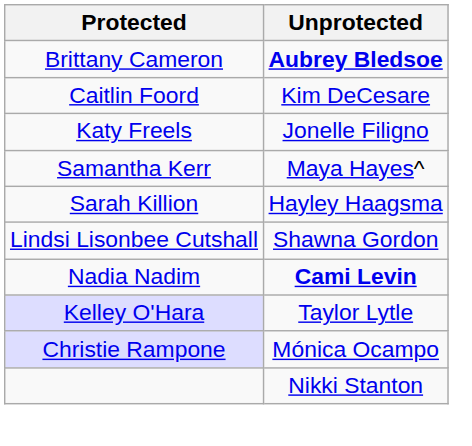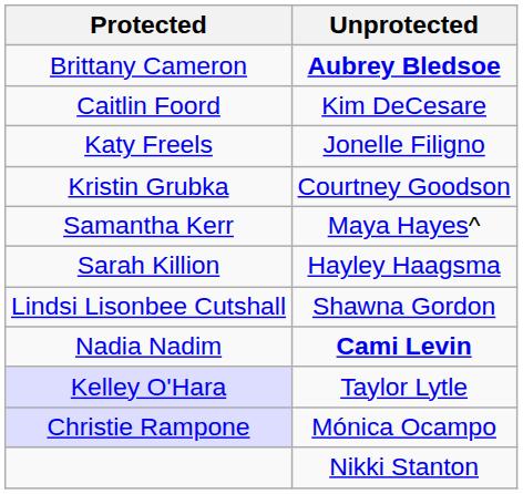 <table class="wikitable" style="text-align:center">
 <tr>
 <th scope="col">Protected</th>
 <th scope="col">Unprotected</th>
 </tr>
 <tr>
 <td><a href='#'>Brittany Cameron</a></td>
 <td><strong><a href='#'>Aubrey Bledsoe</a></strong></td>
 </tr>
 <tr>
 <td><a href='#'>Caitlin Foord</a></td>
 <td><a href='#'>Kim DeCesare</a></td>
 </tr>
 <tr>
 <td><a href='#'>Katy Freels</a></td>
 <td><a href='#'>Jonelle Filigno</a></td>
+</tr>
+<tr>
+<td><a href='#'>Kristin Grubka</a></td>
+<td><a href='#'>Courtney Goodson</a></td>
 </tr>
 <tr>
 <td><a href='#'>Samantha Kerr</a></td>
 <td><a href='#'>Maya Hayes</a>^</td>
 </tr>
 <tr>
 <td><a href='#'>Sarah Killion</a></td>
 <td><a href='#'>Hayley Haagsma</a></td>
 </tr>
 <tr>
 <td><a href='#'>Lindsi Lisonbee Cutshall</a></td>
 <td><a href='#'>Shawna Gordon</a></td>
 </tr>
 <tr>
 <td><a href='#'>Nadia Nadim</a></td>
 <td><strong><a href='#'>Cami Levin</a></strong></td>
 </tr>
 <tr>
 <td style="background:#ddf;"><a href='#'>Kelley O'Hara</a></td>
 <td><a href='#'>Taylor Lytle</a></td>
 </tr>
 <tr>
 <td style="background:#ddf;"><a href='#'>Christie Rampone</a></td>
 <td><a href='#'>Mónica Ocampo</a></td>
 </tr>
 <tr>
 <td> </td>
 <td><a href='#'>Nikki Stanton</a></td>
 </tr>
 </table>
